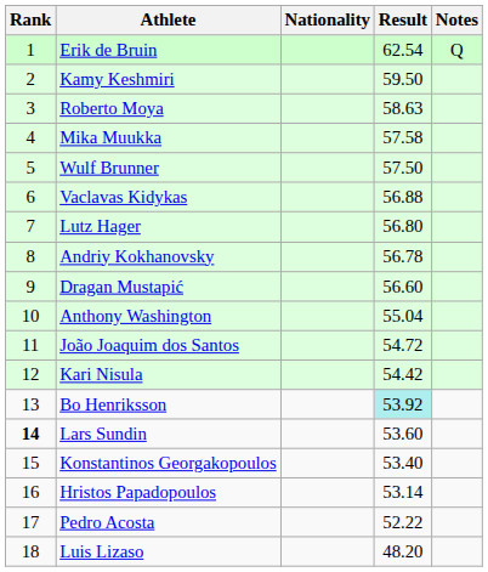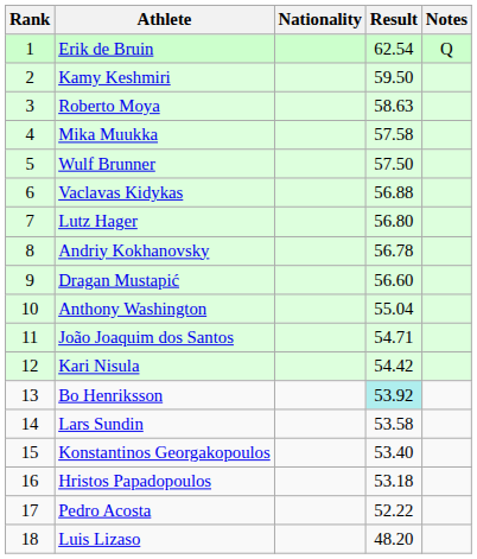 <table class="wikitable sortable" style="text-align:center;font-size:95%">
 <tr>
 <th>Rank</th>
 <th>Athlete</th>
 <th>Nationality</th>
 <th>Result</th>
 <th>Notes</th>
 </tr>
 <tr bgcolor=ccffcc>
 <td>1</td>
 <td align="left"><a href='#'>Erik de Bruin</a></td>
 <td align=left></td>
 <td>62.54</td>
 <td>Q</td>
 </tr>
 <tr bgcolor=ddffdd>
 <td>2</td>
 <td align="left"><a href='#'>Kamy Keshmiri</a></td>
 <td align=left></td>
 <td>59.50</td>
 <td></td>
 </tr>
 <tr bgcolor=ddffdd>
 <td>3</td>
 <td align="left"><a href='#'>Roberto Moya</a></td>
 <td align=left></td>
 <td>58.63</td>
 <td></td>
 </tr>
 <tr bgcolor=ddffdd>
 <td>4</td>
 <td align="left"><a href='#'>Mika Muukka</a></td>
 <td align=left></td>
 <td>57.58</td>
 <td></td>
 </tr>
 <tr bgcolor=ddffdd>
 <td>5</td>
 <td align="left"><a href='#'>Wulf Brunner</a></td>
 <td align=left></td>
 <td>57.50</td>
 <td></td>
 </tr>
 <tr bgcolor=ddffdd>
 <td>6</td>
 <td align="left"><a href='#'>Vaclavas Kidykas</a></td>
 <td align=left></td>
 <td>56.88</td>
 <td></td>
 </tr>
 <tr bgcolor=ddffdd>
 <td>7</td>
 <td align="left"><a href='#'>Lutz Hager</a></td>
 <td align=left></td>
 <td>56.80</td>
 <td></td>
 </tr>
 <tr bgcolor=ddffdd>
 <td>8</td>
 <td align="left"><a href='#'>Andriy Kokhanovsky</a></td>
 <td align=left></td>
 <td>56.78</td>
 <td></td>
 </tr>
 <tr bgcolor=ddffdd>
 <td>9</td>
 <td align="left"><a href='#'>Dragan Mustapić</a></td>
 <td align=left></td>
 <td>56.60</td>
 <td></td>
 </tr>
 <tr bgcolor=ddffdd>
 <td>10</td>
 <td align="left"><a href='#'>Anthony Washington</a></td>
 <td align=left></td>
 <td>55.04</td>
 <td></td>
 </tr>
 <tr bgcolor=ddffdd>
 <td>11</td>
 <td align="left"><a href='#'>João Joaquim dos Santos</a></td>
 <td align=left></td>
-<td>54.72</td>
+<td>54.71</td>
 <td></td>
 </tr>
 <tr bgcolor=ddffdd>
 <td>12</td>
 <td align="left"><a href='#'>Kari Nisula</a></td>
 <td align=left></td>
 <td>54.42</td>
 <td></td>
 </tr>
 <tr>
 <td>13</td>
 <td align="left"><a href='#'>Bo Henriksson</a></td>
 <td align=left></td>
 <td style="background: paleturquoise;">53.92</td>
 <td></td>
 </tr>
 <tr>
-<td><strong>14</strong></td>
+<td>14</td>
 <td align="left"><a href='#'>Lars Sundin</a></td>
 <td align=left></td>
-<td>53.60</td>
+<td>53.58</td>
 <td></td>
 </tr>
 <tr>
 <td>15</td>
 <td align="left"><a href='#'>Konstantinos Georgakopoulos</a></td>
 <td align=left></td>
 <td>53.40</td>
 <td></td>
 </tr>
 <tr>
 <td>16</td>
 <td align="left"><a href='#'>Hristos Papadopoulos</a></td>
 <td align=left></td>
-<td>53.14</td>
+<td>53.18</td>
 <td></td>
 </tr>
 <tr>
 <td>17</td>
 <td align="left"><a href='#'>Pedro Acosta</a></td>
 <td align=left></td>
 <td>52.22</td>
 <td></td>
 </tr>
 <tr>
 <td>18</td>
 <td align="left"><a href='#'>Luis Lizaso</a></td>
 <td align=left></td>
 <td>48.20</td>
 <td></td>
 </tr>
 </table>
